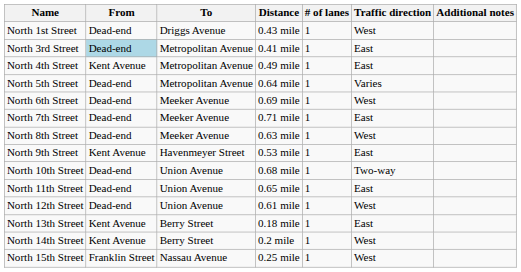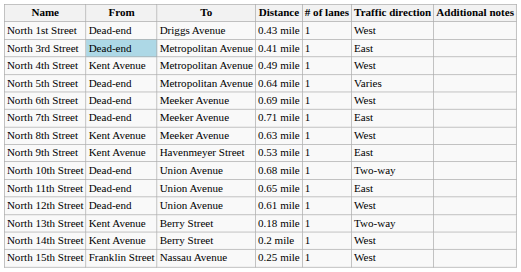 <table class=wikitable>
 <tr>
 <th>Name</th>
 <th>From</th>
 <th>To</th>
 <th>Distance</th>
 <th># of lanes</th>
 <th>Traffic direction</th>
 <th>Additional notes</th>
 </tr>
 <tr>
 <td>North 1st Street</td>
 <td>Dead-end</td>
 <td>Driggs Avenue</td>
 <td>0.43 mile</td>
 <td>1</td>
 <td>West</td>
 <td></td>
 </tr>
 <tr>
 <td>North 3rd Street</td>
 <td style="background: lightblue;">Dead-end</td>
 <td>Metropolitan Avenue</td>
 <td>0.41 mile</td>
 <td>1</td>
 <td>East</td>
 <td></td>
 </tr>
 <tr>
 <td>North 4th Street</td>
 <td>Kent Avenue</td>
 <td>Metropolitan Avenue</td>
 <td>0.49 mile</td>
 <td>1</td>
-<td>East</td>
+<td>West</td>
 <td></td>
 </tr>
 <tr>
 <td>North 5th Street</td>
 <td>Dead-end</td>
 <td>Metropolitan Avenue</td>
 <td>0.64 mile</td>
 <td>1</td>
 <td>Varies</td>
 <td></td>
 </tr>
 <tr>
 <td>North 6th Street</td>
 <td>Dead-end</td>
 <td>Meeker Avenue</td>
 <td>0.69 mile</td>
 <td>1</td>
 <td>West</td>
 <td></td>
 </tr>
 <tr>
 <td>North 7th Street</td>
 <td>Dead-end</td>
 <td>Meeker Avenue</td>
 <td>0.71 mile</td>
 <td>1</td>
 <td>East</td>
 <td></td>
 </tr>
 <tr>
 <td>North 8th Street</td>
-<td>Dead-end</td>
+<td>Kent Avenue</td>
 <td>Meeker Avenue</td>
 <td>0.63 mile</td>
 <td>1</td>
 <td>West</td>
 <td></td>
 </tr>
 <tr>
 <td>North 9th Street</td>
 <td>Kent Avenue</td>
 <td>Havenmeyer Street</td>
 <td>0.53 mile</td>
 <td>1</td>
 <td>East</td>
 <td></td>
 </tr>
 <tr>
 <td>North 10th Street</td>
 <td>Dead-end</td>
 <td>Union Avenue</td>
 <td>0.68 mile</td>
 <td>1</td>
 <td>Two-way</td>
 <td></td>
 </tr>
 <tr>
 <td>North 11th Street</td>
 <td>Dead-end</td>
 <td>Union Avenue</td>
 <td>0.65 mile</td>
 <td>1</td>
 <td>East</td>
 <td></td>
 </tr>
 <tr>
 <td>North 12th Street</td>
 <td>Dead-end</td>
 <td>Union Avenue</td>
 <td>0.61 mile</td>
 <td>1</td>
 <td>West</td>
 <td></td>
 </tr>
 <tr>
 <td>North 13th Street</td>
 <td>Kent Avenue</td>
 <td>Berry Street</td>
 <td>0.18 mile</td>
 <td>1</td>
-<td>East</td>
+<td>Two-way</td>
 <td></td>
 </tr>
 <tr>
 <td>North 14th Street</td>
 <td>Kent Avenue</td>
 <td>Berry Street</td>
 <td>0.2 mile</td>
 <td>1</td>
 <td>West</td>
 <td></td>
 </tr>
 <tr>
 <td>North 15th Street</td>
 <td>Franklin Street</td>
 <td>Nassau Avenue</td>
 <td>0.25 mile</td>
 <td>1</td>
 <td>West</td>
 <td></td>
 </tr>
 </table>
